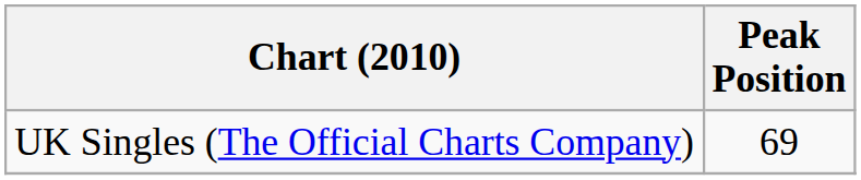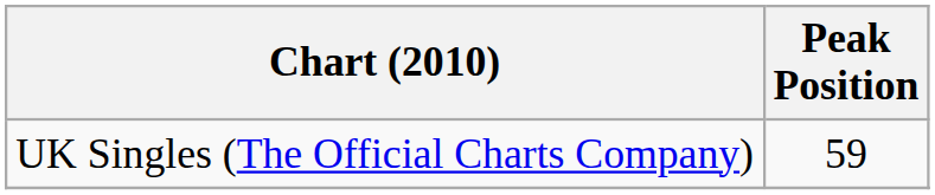 <table class="wikitable sortable">
 <tr>
 <th>Chart (2010)</th>
 <th style="text-align:center;">Peak<br>Position</th>
 </tr>
 <tr>
 <td>UK Singles (<a href='#'>The Official Charts Company</a>)</td>
-<td style="text-align:center;">69</td>
+<td style="text-align:center;">59</td>
 </tr>
 <tr>
 </tr>
 <tr>
 </tr>
 </table>
